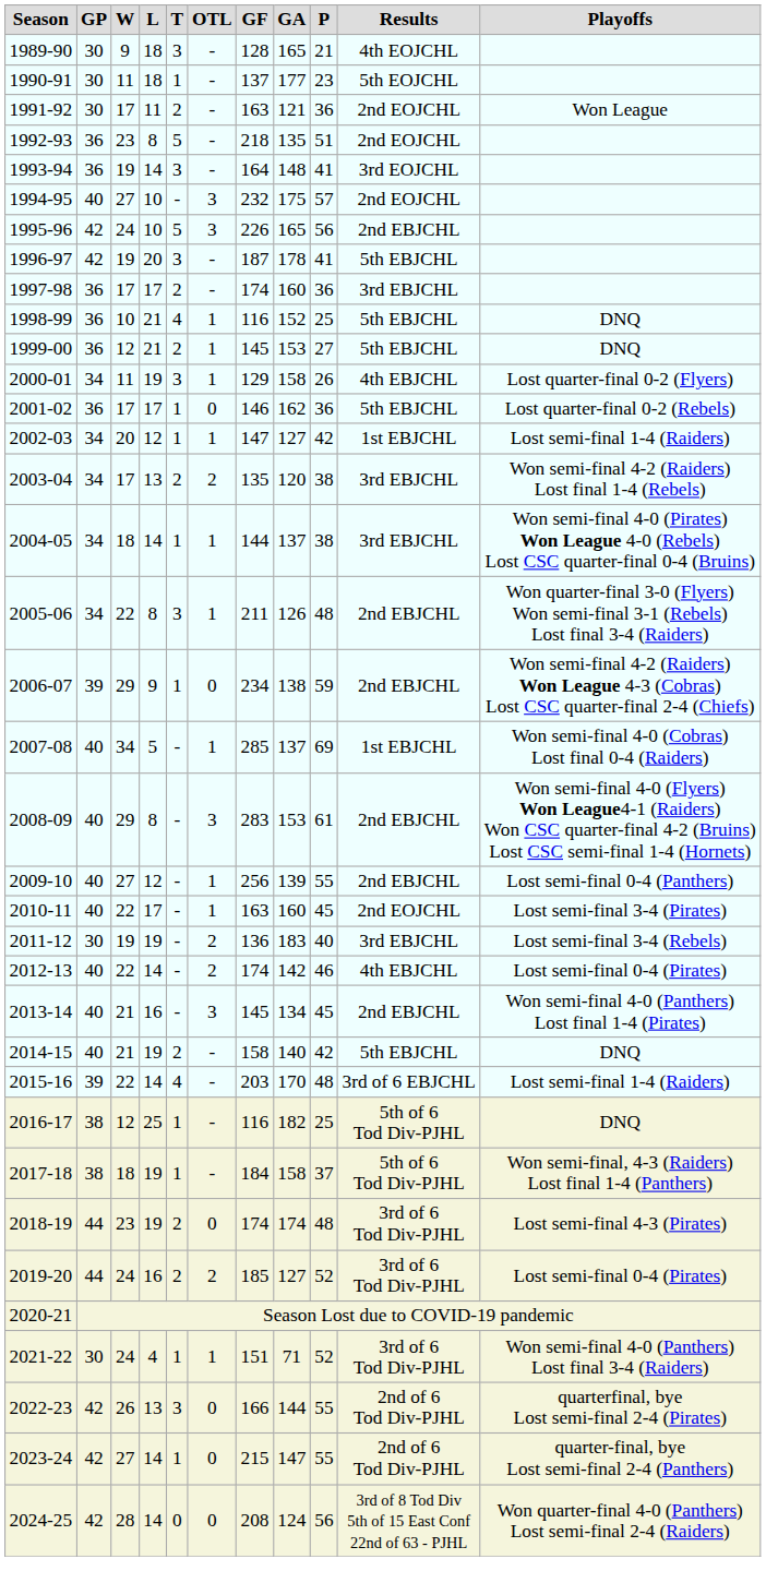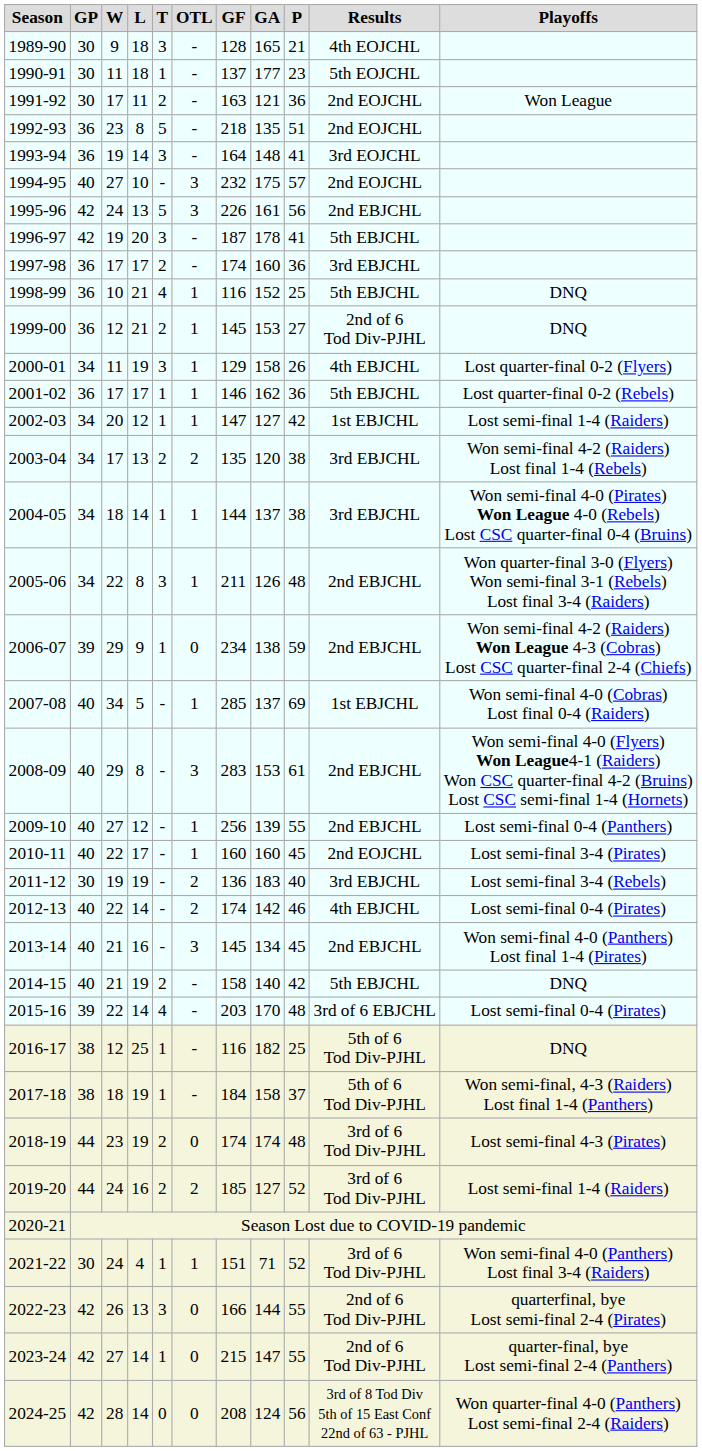 <table class="wikitable">
 <tr align="center"  bgcolor="#dddddd">
 <td><strong>Season</strong></td>
 <td><strong>GP</strong></td>
 <td><strong>W</strong></td>
 <td><strong>L</strong></td>
 <td><strong>T</strong></td>
 <td><strong>OTL</strong></td>
 <td><strong>GF</strong></td>
 <td><strong>GA</strong></td>
 <td><strong>P</strong></td>
 <td><strong>Results</strong></td>
 <td><strong>Playoffs</strong></td>
 </tr>
 <tr bgcolor="#EEFFFF" align="center">
 <td>1989-90</td>
 <td>30</td>
 <td>9</td>
 <td>18</td>
 <td>3</td>
 <td>-</td>
 <td>128</td>
 <td>165</td>
 <td>21</td>
 <td>4th EOJCHL</td>
 <td></td>
 </tr>
 <tr bgcolor="#EEFFFF" align="center">
 <td>1990-91</td>
 <td>30</td>
 <td>11</td>
 <td>18</td>
 <td>1</td>
 <td>-</td>
 <td>137</td>
 <td>177</td>
 <td>23</td>
 <td>5th EOJCHL</td>
 <td></td>
 </tr>
 <tr bgcolor="#EEFFFF" align="center">
 <td>1991-92</td>
 <td>30</td>
 <td>17</td>
 <td>11</td>
 <td>2</td>
 <td>-</td>
 <td>163</td>
 <td>121</td>
 <td>36</td>
 <td>2nd EOJCHL</td>
 <td>Won League</td>
 </tr>
 <tr bgcolor="#EEFFFF" align="center">
 <td>1992-93</td>
 <td>36</td>
 <td>23</td>
 <td>8</td>
 <td>5</td>
 <td>-</td>
 <td>218</td>
 <td>135</td>
 <td>51</td>
 <td>2nd EOJCHL</td>
 <td></td>
 </tr>
 <tr bgcolor="#EEFFFF" align="center">
 <td>1993-94</td>
 <td>36</td>
 <td>19</td>
 <td>14</td>
 <td>3</td>
 <td>-</td>
 <td>164</td>
 <td>148</td>
 <td>41</td>
 <td>3rd EOJCHL</td>
 <td></td>
 </tr>
 <tr bgcolor="#EEFFFF" align="center">
 <td>1994-95</td>
 <td>40</td>
 <td>27</td>
 <td>10</td>
 <td>-</td>
 <td>3</td>
 <td>232</td>
 <td>175</td>
 <td>57</td>
 <td>2nd EOJCHL</td>
 <td></td>
 </tr>
 <tr bgcolor="#EEFFFF" align="center">
 <td>1995-96</td>
 <td>42</td>
 <td>24</td>
-<td>10</td>
+<td>13</td>
 <td>5</td>
 <td>3</td>
 <td>226</td>
-<td>165</td>
+<td>161</td>
 <td>56</td>
 <td>2nd EBJCHL</td>
 <td></td>
 </tr>
 <tr bgcolor="#EEFFFF" align="center">
 <td>1996-97</td>
 <td>42</td>
 <td>19</td>
 <td>20</td>
 <td>3</td>
 <td>-</td>
 <td>187</td>
 <td>178</td>
 <td>41</td>
 <td>5th EBJCHL</td>
 <td></td>
 </tr>
 <tr bgcolor="#EEFFFF" align="center">
 <td>1997-98</td>
 <td>36</td>
 <td>17</td>
 <td>17</td>
 <td>2</td>
 <td>-</td>
 <td>174</td>
 <td>160</td>
 <td>36</td>
 <td>3rd EBJCHL</td>
 <td></td>
 </tr>
 <tr bgcolor="#EEFFFF" align="center">
 <td>1998-99</td>
 <td>36</td>
 <td>10</td>
 <td>21</td>
 <td>4</td>
 <td>1</td>
 <td>116</td>
 <td>152</td>
 <td>25</td>
 <td>5th EBJCHL</td>
 <td>DNQ</td>
 </tr>
 <tr bgcolor="#EEFFFF" align="center">
 <td>1999-00</td>
 <td>36</td>
 <td>12</td>
 <td>21</td>
 <td>2</td>
 <td>1</td>
 <td>145</td>
 <td>153</td>
 <td>27</td>
-<td>5th EBJCHL</td>
+<td>2nd of 6<br> Tod Div-PJHL</td>
 <td>DNQ</td>
 </tr>
 <tr bgcolor="#EEFFFF" align="center">
 <td>2000-01</td>
 <td>34</td>
 <td>11</td>
 <td>19</td>
 <td>3</td>
 <td>1</td>
 <td>129</td>
 <td>158</td>
 <td>26</td>
 <td>4th EBJCHL</td>
 <td>Lost quarter-final 0-2 (<a href='#'>Flyers</a>)</td>
 </tr>
 <tr bgcolor="#EEFFFF" align="center">
 <td>2001-02</td>
 <td>36</td>
 <td>17</td>
 <td>17</td>
 <td>1</td>
-<td>0</td>
+<td>1</td>
 <td>146</td>
 <td>162</td>
 <td>36</td>
 <td>5th EBJCHL</td>
 <td>Lost quarter-final 0-2 (<a href='#'>Rebels</a>)</td>
 </tr>
 <tr bgcolor="#EEFFFF" align="center">
 <td>2002-03</td>
 <td>34</td>
 <td>20</td>
 <td>12</td>
 <td>1</td>
 <td>1</td>
 <td>147</td>
 <td>127</td>
 <td>42</td>
 <td>1st EBJCHL</td>
 <td>Lost semi-final 1-4 (<a href='#'>Raiders</a>)</td>
 </tr>
 <tr bgcolor="#EEFFFF" align="center">
 <td>2003-04</td>
 <td>34</td>
 <td>17</td>
 <td>13</td>
 <td>2</td>
 <td>2</td>
 <td>135</td>
 <td>120</td>
 <td>38</td>
 <td>3rd EBJCHL</td>
 <td>Won semi-final 4-2 (<a href='#'>Raiders</a>)<br>Lost final 1-4 (<a href='#'>Rebels</a>)</td>
 </tr>
 <tr bgcolor="#EEFFFF" align="center">
 <td>2004-05</td>
 <td>34</td>
 <td>18</td>
 <td>14</td>
 <td>1</td>
 <td>1</td>
 <td>144</td>
 <td>137</td>
 <td>38</td>
 <td>3rd EBJCHL</td>
 <td>Won semi-final 4-0 (<a href='#'>Pirates</a>)<br><strong>Won League</strong> 4-0 (<a href='#'>Rebels</a>)<br>Lost <a href='#'>CSC</a> quarter-final 0-4 (<a href='#'>Bruins</a>)</td>
 </tr>
 <tr bgcolor="#EEFFFF" align="center">
 <td>2005-06</td>
 <td>34</td>
 <td>22</td>
 <td>8</td>
 <td>3</td>
 <td>1</td>
 <td>211</td>
 <td>126</td>
 <td>48</td>
 <td>2nd EBJCHL</td>
 <td>Won quarter-final 3-0 (<a href='#'>Flyers</a>)<br>Won semi-final 3-1 (<a href='#'>Rebels</a>)<br>Lost final 3-4 (<a href='#'>Raiders</a>)</td>
 </tr>
 <tr bgcolor="#EEFFFF" align="center">
 <td>2006-07</td>
 <td>39</td>
 <td>29</td>
 <td>9</td>
 <td>1</td>
 <td>0</td>
 <td>234</td>
 <td>138</td>
 <td>59</td>
 <td>2nd EBJCHL</td>
 <td>Won semi-final 4-2 (<a href='#'>Raiders</a>)<br><strong>Won League</strong> 4-3 (<a href='#'>Cobras</a>)<br>Lost <a href='#'>CSC</a> quarter-final 2-4 (<a href='#'>Chiefs</a>)</td>
 </tr>
 <tr bgcolor="#EEFFFF" align="center">
 <td>2007-08</td>
 <td>40</td>
 <td>34</td>
 <td>5</td>
 <td>-</td>
 <td>1</td>
 <td>285</td>
 <td>137</td>
 <td>69</td>
 <td>1st EBJCHL</td>
 <td>Won semi-final 4-0 (<a href='#'>Cobras</a>)<br>Lost final 0-4 (<a href='#'>Raiders</a>)</td>
 </tr>
 <tr bgcolor="#EEFFFF" align="center">
 <td>2008-09</td>
 <td>40</td>
 <td>29</td>
 <td>8</td>
 <td>-</td>
 <td>3</td>
 <td>283</td>
 <td>153</td>
 <td>61</td>
 <td>2nd EBJCHL</td>
 <td>Won semi-final 4-0 (<a href='#'>Flyers</a>)<br><strong>Won League</strong>4-1 (<a href='#'>Raiders</a>)<br>Won <a href='#'>CSC</a> quarter-final 4-2 (<a href='#'>Bruins</a>)<br>Lost <a href='#'>CSC</a> semi-final 1-4 (<a href='#'>Hornets</a>)</td>
 </tr>
 <tr bgcolor="#EEFFFF" align="center">
 <td>2009-10</td>
 <td>40</td>
 <td>27</td>
 <td>12</td>
 <td>-</td>
 <td>1</td>
 <td>256</td>
 <td>139</td>
 <td>55</td>
 <td>2nd EBJCHL</td>
 <td>Lost semi-final 0-4 (<a href='#'>Panthers</a>)</td>
 </tr>
 <tr bgcolor="#EEFFFF" align="center">
 <td>2010-11</td>
 <td>40</td>
 <td>22</td>
 <td>17</td>
 <td>-</td>
 <td>1</td>
-<td>163</td>
+<td>160</td>
 <td>160</td>
 <td>45</td>
 <td>2nd EOJCHL</td>
 <td>Lost semi-final 3-4 (<a href='#'>Pirates</a>)</td>
 </tr>
 <tr bgcolor="#EEFFFF" align="center">
 <td>2011-12</td>
 <td>30</td>
 <td>19</td>
 <td>19</td>
 <td>-</td>
 <td>2</td>
 <td>136</td>
 <td>183</td>
 <td>40</td>
 <td>3rd EBJCHL</td>
 <td>Lost semi-final 3-4 (<a href='#'>Rebels</a>)</td>
 </tr>
 <tr bgcolor="#EEFFFF" align="center">
 <td>2012-13</td>
 <td>40</td>
 <td>22</td>
 <td>14</td>
 <td>-</td>
 <td>2</td>
 <td>174</td>
 <td>142</td>
 <td>46</td>
 <td>4th EBJCHL</td>
 <td>Lost semi-final 0-4 (<a href='#'>Pirates</a>)</td>
 </tr>
 <tr bgcolor="#EEFFFF" align="center">
 <td>2013-14</td>
 <td>40</td>
 <td>21</td>
 <td>16</td>
 <td>-</td>
 <td>3</td>
 <td>145</td>
 <td>134</td>
 <td>45</td>
 <td>2nd EBJCHL</td>
 <td>Won semi-final 4-0 (<a href='#'>Panthers</a>)<br>Lost final 1-4 (<a href='#'>Pirates</a>)</td>
 </tr>
 <tr bgcolor="#EEFFFF" align="center">
 <td>2014-15</td>
 <td>40</td>
 <td>21</td>
 <td>19</td>
 <td>2</td>
 <td>-</td>
 <td>158</td>
 <td>140</td>
 <td>42</td>
 <td>5th EBJCHL</td>
 <td>DNQ</td>
 </tr>
 <tr bgcolor="#EEFFFF" align="center">
 <td>2015-16</td>
 <td>39</td>
 <td>22</td>
 <td>14</td>
 <td>4</td>
 <td>-</td>
 <td>203</td>
 <td>170</td>
 <td>48</td>
 <td>3rd of 6 EBJCHL</td>
-<td>Lost semi-final 1-4 (<a href='#'>Raiders</a>)</td>
+<td>Lost semi-final 0-4 (<a href='#'>Pirates</a>)</td>
 </tr>
 <tr bgcolor=beige align="center">
 <td>2016-17</td>
 <td>38</td>
 <td>12</td>
 <td>25</td>
 <td>1</td>
 <td>-</td>
 <td>116</td>
 <td>182</td>
 <td>25</td>
 <td>5th of 6<br> Tod Div-PJHL</td>
 <td>DNQ</td>
 </tr>
 <tr bgcolor=beige align="center">
 <td>2017-18</td>
 <td>38</td>
 <td>18</td>
 <td>19</td>
 <td>1</td>
 <td>-</td>
 <td>184</td>
 <td>158</td>
 <td>37</td>
 <td>5th of 6<br> Tod Div-PJHL</td>
 <td>Won semi-final, 4-3 (<a href='#'>Raiders</a>)<br>Lost final 1-4 (<a href='#'>Panthers</a>)</td>
 </tr>
 <tr bgcolor=beige align="center">
 <td>2018-19</td>
 <td>44</td>
 <td>23</td>
 <td>19</td>
 <td>2</td>
 <td>0</td>
 <td>174</td>
 <td>174</td>
 <td>48</td>
 <td>3rd of 6<br> Tod Div-PJHL</td>
 <td>Lost semi-final 4-3 (<a href='#'>Pirates</a>)</td>
 </tr>
 <tr bgcolor=beige align="center">
 <td>2019-20</td>
 <td>44</td>
 <td>24</td>
 <td>16</td>
 <td>2</td>
 <td>2</td>
 <td>185</td>
 <td>127</td>
 <td>52</td>
 <td>3rd of 6<br> Tod Div-PJHL</td>
-<td>Lost semi-final 0-4 (<a href='#'>Pirates</a>)</td>
+<td>Lost semi-final 1-4 (<a href='#'>Raiders</a>)</td>
 </tr>
 <tr align="center" bgcolor="beige">
 <td>2020-21</td>
 <td colspan="10">Season Lost due to COVID-19 pandemic</td>
 </tr>
 <tr bgcolor=beige align="center">
 <td>2021-22</td>
 <td>30</td>
 <td>24</td>
 <td>4</td>
 <td>1</td>
 <td>1</td>
 <td>151</td>
 <td>71</td>
 <td>52</td>
 <td>3rd of 6<br> Tod Div-PJHL</td>
 <td>Won semi-final 4-0 (<a href='#'>Panthers</a>)<br>Lost final 3-4 (<a href='#'>Raiders</a>)</td>
 </tr>
 <tr bgcolor=beige align="center">
 <td>2022-23</td>
 <td>42</td>
 <td>26</td>
 <td>13</td>
 <td>3</td>
 <td>0</td>
 <td>166</td>
 <td>144</td>
 <td>55</td>
 <td>2nd of 6<br> Tod Div-PJHL</td>
 <td>quarterfinal, bye<br>Lost semi-final 2-4 (<a href='#'>Pirates</a>)</td>
 </tr>
 <tr bgcolor=beige align="center">
 <td>2023-24</td>
 <td>42</td>
 <td>27</td>
 <td>14</td>
 <td>1</td>
 <td>0</td>
 <td>215</td>
 <td>147</td>
 <td>55</td>
 <td>2nd of 6<br> Tod Div-PJHL</td>
 <td>quarter-final, bye<br>Lost semi-final 2-4 (<a href='#'>Panthers</a>)</td>
 </tr>
 <tr bgcolor=beige align="center">
 <td>2024-25</td>
 <td>42</td>
 <td>28</td>
 <td>14</td>
 <td>0</td>
 <td>0</td>
 <td>208</td>
 <td>124</td>
 <td>56</td>
 <td><small>3rd of 8 Tod Div<br> 5th of 15 East Conf<br>22nd of 63 - PJHL  </small></td>
 <td>Won quarter-final 4-0 (<a href='#'>Panthers</a>)<br>Lost semi-final 2-4 (<a href='#'>Raiders</a>)</td>
 </tr>
 </table>
